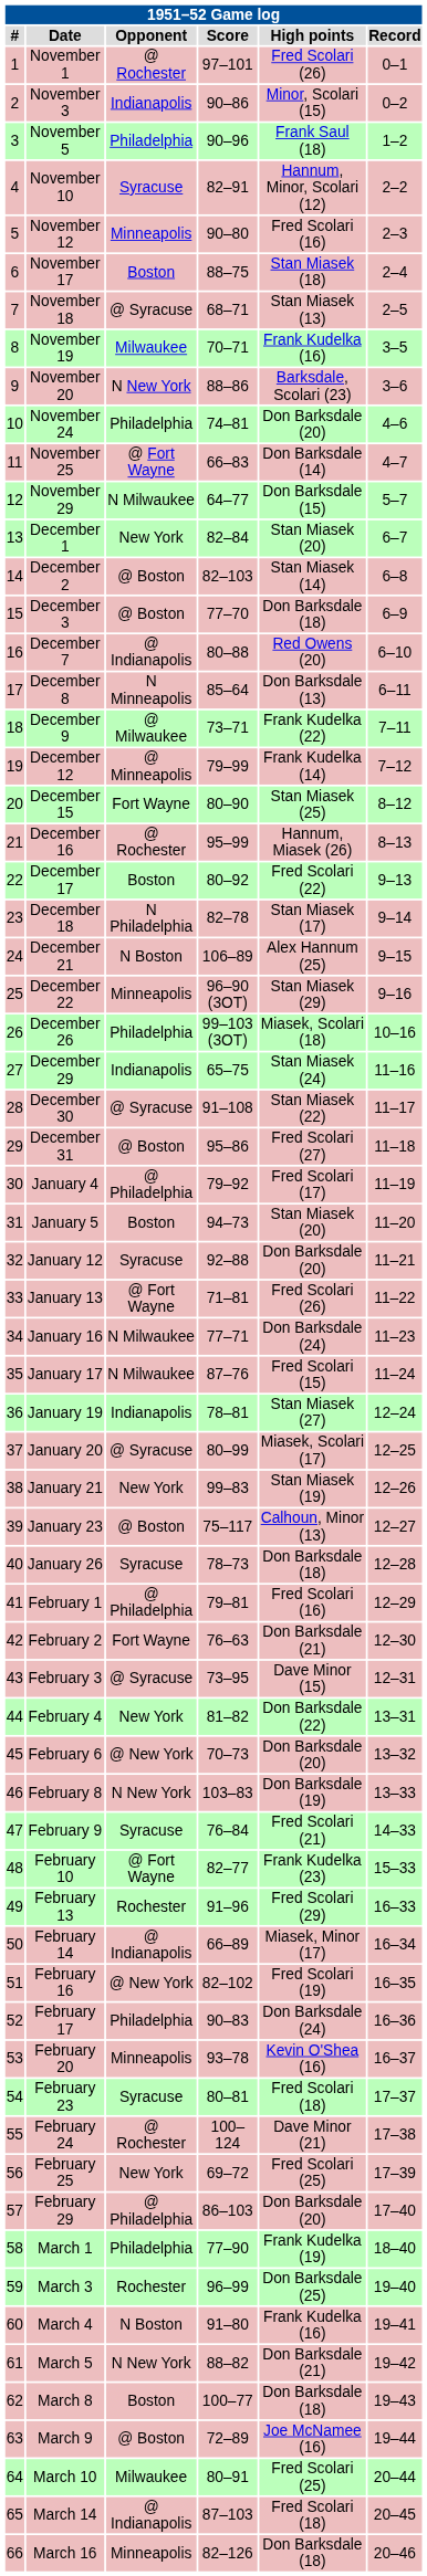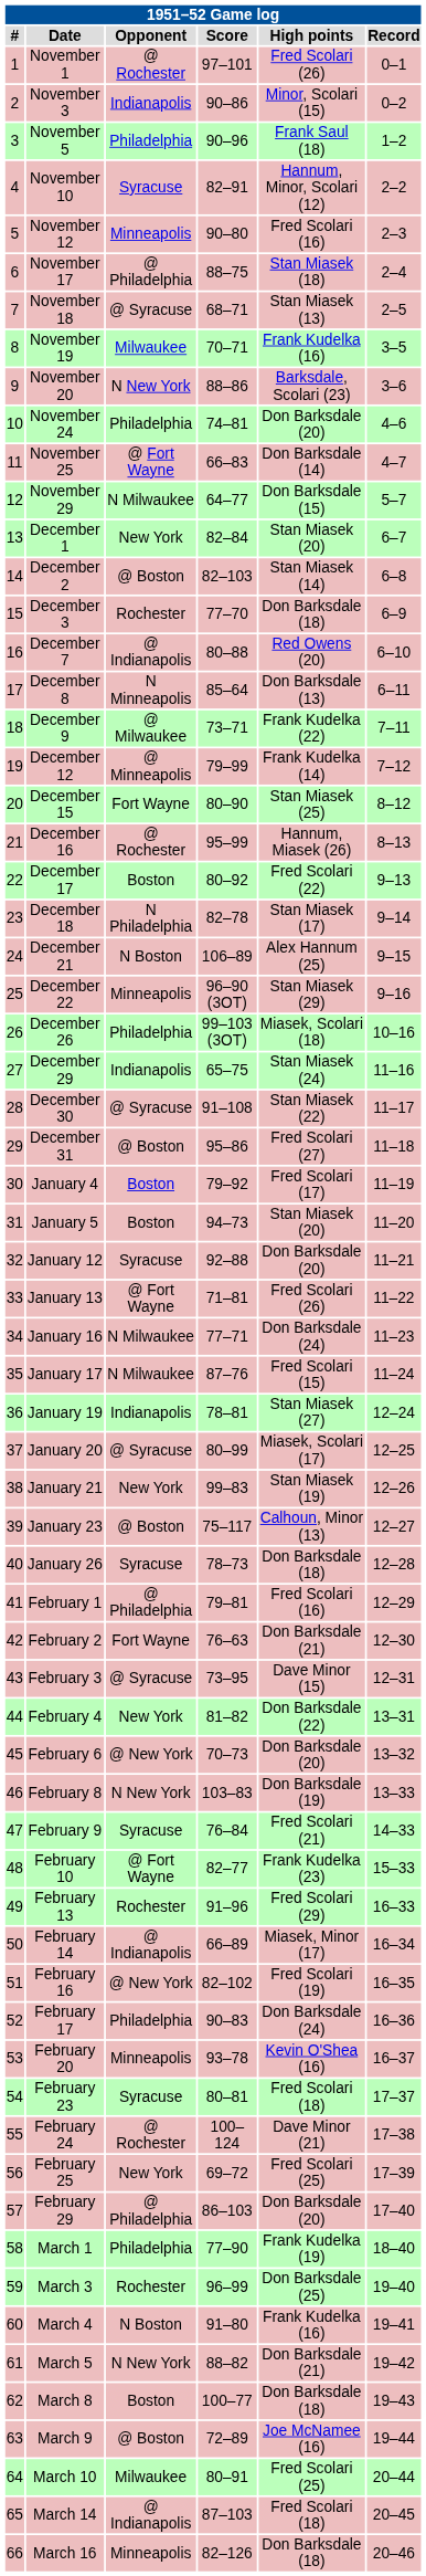 <table class="toccolours collapsible" width=50% style="clear:both; margin:1.5em auto; text-align:center">
 <tr>
 <th colspan=11 style="background:#00519a; color:white;">1951–52 Game log</th>
 </tr>
 <tr align="center" bgcolor="#dddddd">
 <td><strong>#</strong></td>
 <td><strong>Date</strong></td>
 <td><strong>Opponent</strong></td>
 <td><strong>Score</strong></td>
 <td><strong>High points</strong></td>
 <td><strong>Record</strong></td>
 </tr>
 <tr align="center" bgcolor="edbebf">
 <td>1</td>
 <td>November 1</td>
 <td>@ <a href='#'>Rochester</a></td>
 <td>97–101</td>
 <td><a href='#'>Fred Scolari</a> (26)</td>
 <td>0–1</td>
 </tr>
 <tr align="center" bgcolor="edbebf">
 <td>2</td>
 <td>November 3</td>
 <td><a href='#'>Indianapolis</a></td>
 <td>90–86</td>
 <td><a href='#'>Minor</a>, Scolari (15)</td>
 <td>0–2</td>
 </tr>
 <tr align="center" bgcolor="bbffbb">
 <td>3</td>
 <td>November 5</td>
 <td><a href='#'>Philadelphia</a></td>
 <td>90–96</td>
 <td><a href='#'>Frank Saul</a> (18)</td>
 <td>1–2</td>
 </tr>
 <tr align="center" bgcolor="edbebf">
 <td>4</td>
 <td>November 10</td>
 <td><a href='#'>Syracuse</a></td>
 <td>82–91</td>
 <td><a href='#'>Hannum</a>, Minor, Scolari (12)</td>
 <td>2–2</td>
 </tr>
 <tr align="center" bgcolor="edbebf">
 <td>5</td>
 <td>November 12</td>
 <td><a href='#'>Minneapolis</a></td>
 <td>90–80</td>
 <td>Fred Scolari (16)</td>
 <td>2–3</td>
 </tr>
 <tr align="center" bgcolor="edbebf">
 <td>6</td>
 <td>November 17</td>
-<td><a href='#'>Boston</a></td>
+<td>@ Philadelphia</td>
 <td>88–75</td>
 <td><a href='#'>Stan Miasek</a> (18)</td>
 <td>2–4</td>
 </tr>
 <tr align="center" bgcolor="edbebf">
 <td>7</td>
 <td>November 18</td>
 <td>@ Syracuse</td>
 <td>68–71</td>
 <td>Stan Miasek (13)</td>
 <td>2–5</td>
 </tr>
 <tr align="center" bgcolor="bbffbb">
 <td>8</td>
 <td>November 19</td>
 <td><a href='#'>Milwaukee</a></td>
 <td>70–71</td>
 <td><a href='#'>Frank Kudelka</a> (16)</td>
 <td>3–5</td>
 </tr>
 <tr align="center" bgcolor="edbebf">
 <td>9</td>
 <td>November 20</td>
 <td>N <a href='#'>New York</a></td>
 <td>88–86</td>
 <td><a href='#'>Barksdale</a>, Scolari (23)</td>
 <td>3–6</td>
 </tr>
 <tr align="center" bgcolor="bbffbb">
 <td>10</td>
 <td>November 24</td>
 <td>Philadelphia</td>
 <td>74–81</td>
 <td>Don Barksdale (20)</td>
 <td>4–6</td>
 </tr>
 <tr align="center" bgcolor="edbebf">
 <td>11</td>
 <td>November 25</td>
 <td>@ <a href='#'>Fort Wayne</a></td>
 <td>66–83</td>
 <td>Don Barksdale (14)</td>
 <td>4–7</td>
 </tr>
 <tr align="center" bgcolor="bbffbb">
 <td>12</td>
 <td>November 29</td>
 <td>N Milwaukee</td>
 <td>64–77</td>
 <td>Don Barksdale (15)</td>
 <td>5–7</td>
 </tr>
 <tr align="center" bgcolor="bbffbb">
 <td>13</td>
 <td>December 1</td>
 <td>New York</td>
 <td>82–84</td>
 <td>Stan Miasek (20)</td>
 <td>6–7</td>
 </tr>
 <tr align="center" bgcolor="edbebf">
 <td>14</td>
 <td>December 2</td>
 <td>@ Boston</td>
 <td>82–103</td>
 <td>Stan Miasek (14)</td>
 <td>6–8</td>
 </tr>
 <tr align="center" bgcolor="edbebf">
 <td>15</td>
 <td>December 3</td>
-<td>@ Boston</td>
+<td>Rochester</td>
 <td>77–70</td>
 <td>Don Barksdale (18)</td>
 <td>6–9</td>
 </tr>
 <tr align="center" bgcolor="edbebf">
 <td>16</td>
 <td>December 7</td>
 <td>@ Indianapolis</td>
 <td>80–88</td>
 <td><a href='#'>Red Owens</a> (20)</td>
 <td>6–10</td>
 </tr>
 <tr align="center" bgcolor="edbebf">
 <td>17</td>
 <td>December 8</td>
 <td>N Minneapolis</td>
 <td>85–64</td>
 <td>Don Barksdale (13)</td>
 <td>6–11</td>
 </tr>
 <tr align="center" bgcolor="bbffbb">
 <td>18</td>
 <td>December 9</td>
 <td>@ Milwaukee</td>
 <td>73–71</td>
 <td>Frank Kudelka (22)</td>
 <td>7–11</td>
 </tr>
 <tr align="center" bgcolor="edbebf">
 <td>19</td>
 <td>December 12</td>
 <td>@ Minneapolis</td>
 <td>79–99</td>
 <td>Frank Kudelka (14)</td>
 <td>7–12</td>
 </tr>
 <tr align="center" bgcolor="bbffbb">
 <td>20</td>
 <td>December 15</td>
 <td>Fort Wayne</td>
 <td>80–90</td>
 <td>Stan Miasek (25)</td>
 <td>8–12</td>
 </tr>
 <tr align="center" bgcolor="edbebf">
 <td>21</td>
 <td>December 16</td>
 <td>@ Rochester</td>
 <td>95–99</td>
 <td>Hannum, Miasek (26)</td>
 <td>8–13</td>
 </tr>
 <tr align="center" bgcolor="bbffbb">
 <td>22</td>
 <td>December 17</td>
 <td>Boston</td>
 <td>80–92</td>
 <td>Fred Scolari (22)</td>
 <td>9–13</td>
 </tr>
 <tr align="center" bgcolor="edbebf">
 <td>23</td>
 <td>December 18</td>
 <td>N Philadelphia</td>
 <td>82–78</td>
 <td>Stan Miasek (17)</td>
 <td>9–14</td>
 </tr>
 <tr align="center" bgcolor="edbebf">
 <td>24</td>
 <td>December 21</td>
 <td>N Boston</td>
 <td>106–89</td>
 <td>Alex Hannum (25)</td>
 <td>9–15</td>
 </tr>
 <tr align="center" bgcolor="edbebf">
 <td>25</td>
 <td>December 22</td>
 <td>Minneapolis</td>
 <td>96–90 (3OT)</td>
 <td>Stan Miasek (29)</td>
 <td>9–16</td>
 </tr>
 <tr align="center" bgcolor="bbffbb">
 <td>26</td>
 <td>December 26</td>
 <td>Philadelphia</td>
 <td>99–103 (3OT)</td>
 <td>Miasek, Scolari (18)</td>
 <td>10–16</td>
 </tr>
 <tr align="center" bgcolor="bbffbb">
 <td>27</td>
 <td>December 29</td>
 <td>Indianapolis</td>
 <td>65–75</td>
 <td>Stan Miasek (24)</td>
 <td>11–16</td>
 </tr>
 <tr align="center" bgcolor="edbebf">
 <td>28</td>
 <td>December 30</td>
 <td>@ Syracuse</td>
 <td>91–108</td>
 <td>Stan Miasek (22)</td>
 <td>11–17</td>
 </tr>
 <tr align="center" bgcolor="edbebf">
 <td>29</td>
 <td>December 31</td>
 <td>@ Boston</td>
 <td>95–86</td>
 <td>Fred Scolari (27)</td>
 <td>11–18</td>
 </tr>
 <tr align="center" bgcolor="edbebf">
 <td>30</td>
 <td>January 4</td>
-<td>@ Philadelphia</td>
+<td><a href='#'>Boston</a></td>
 <td>79–92</td>
 <td>Fred Scolari (17)</td>
 <td>11–19</td>
 </tr>
 <tr align="center" bgcolor="edbebf">
 <td>31</td>
 <td>January 5</td>
 <td>Boston</td>
 <td>94–73</td>
 <td>Stan Miasek (20)</td>
 <td>11–20</td>
 </tr>
 <tr align="center" bgcolor="edbebf">
 <td>32</td>
 <td>January 12</td>
 <td>Syracuse</td>
 <td>92–88</td>
 <td>Don Barksdale (20)</td>
 <td>11–21</td>
 </tr>
 <tr align="center" bgcolor="edbebf">
 <td>33</td>
 <td>January 13</td>
 <td>@ Fort Wayne</td>
 <td>71–81</td>
 <td>Fred Scolari (26)</td>
 <td>11–22</td>
 </tr>
 <tr align="center" bgcolor="edbebf">
 <td>34</td>
 <td>January 16</td>
 <td>N Milwaukee</td>
 <td>77–71</td>
 <td>Don Barksdale (24)</td>
 <td>11–23</td>
 </tr>
 <tr align="center" bgcolor="edbebf">
 <td>35</td>
 <td>January 17</td>
 <td>N Milwaukee</td>
 <td>87–76</td>
 <td>Fred Scolari (15)</td>
 <td>11–24</td>
 </tr>
 <tr align="center" bgcolor="bbffbb">
 <td>36</td>
 <td>January 19</td>
 <td>Indianapolis</td>
 <td>78–81</td>
 <td>Stan Miasek (27)</td>
 <td>12–24</td>
 </tr>
 <tr align="center" bgcolor="edbebf">
 <td>37</td>
 <td>January 20</td>
 <td>@ Syracuse</td>
 <td>80–99</td>
 <td>Miasek, Scolari (17)</td>
 <td>12–25</td>
 </tr>
 <tr align="center" bgcolor="edbebf">
 <td>38</td>
 <td>January 21</td>
 <td>New York</td>
 <td>99–83</td>
 <td>Stan Miasek (19)</td>
 <td>12–26</td>
 </tr>
 <tr align="center" bgcolor="edbebf">
 <td>39</td>
 <td>January 23</td>
 <td>@ Boston</td>
 <td>75–117</td>
 <td><a href='#'>Calhoun</a>, Minor (13)</td>
 <td>12–27</td>
 </tr>
 <tr align="center" bgcolor="edbebf">
 <td>40</td>
 <td>January 26</td>
 <td>Syracuse</td>
 <td>78–73</td>
 <td>Don Barksdale (18)</td>
 <td>12–28</td>
 </tr>
 <tr align="center" bgcolor="edbebf">
 <td>41</td>
 <td>February 1</td>
 <td>@ Philadelphia</td>
 <td>79–81</td>
 <td>Fred Scolari (16)</td>
 <td>12–29</td>
 </tr>
 <tr align="center" bgcolor="edbebf">
 <td>42</td>
 <td>February 2</td>
 <td>Fort Wayne</td>
 <td>76–63</td>
 <td>Don Barksdale (21)</td>
 <td>12–30</td>
 </tr>
 <tr align="center" bgcolor="edbebf">
 <td>43</td>
 <td>February 3</td>
 <td>@ Syracuse</td>
 <td>73–95</td>
 <td>Dave Minor (15)</td>
 <td>12–31</td>
 </tr>
 <tr align="center" bgcolor="bbffbb">
 <td>44</td>
 <td>February 4</td>
 <td>New York</td>
 <td>81–82</td>
 <td>Don Barksdale (22)</td>
 <td>13–31</td>
 </tr>
 <tr align="center" bgcolor="edbebf">
 <td>45</td>
 <td>February 6</td>
 <td>@ New York</td>
 <td>70–73</td>
 <td>Don Barksdale (20)</td>
 <td>13–32</td>
 </tr>
 <tr align="center" bgcolor="edbebf">
 <td>46</td>
 <td>February 8</td>
 <td>N New York</td>
 <td>103–83</td>
 <td>Don Barksdale (19)</td>
 <td>13–33</td>
 </tr>
 <tr align="center" bgcolor="bbffbb">
 <td>47</td>
 <td>February 9</td>
 <td>Syracuse</td>
 <td>76–84</td>
 <td>Fred Scolari (21)</td>
 <td>14–33</td>
 </tr>
 <tr align="center" bgcolor="bbffbb">
 <td>48</td>
 <td>February 10</td>
 <td>@ Fort Wayne</td>
 <td>82–77</td>
 <td>Frank Kudelka (23)</td>
 <td>15–33</td>
 </tr>
 <tr align="center" bgcolor="bbffbb">
 <td>49</td>
 <td>February 13</td>
 <td>Rochester</td>
 <td>91–96</td>
 <td>Fred Scolari (29)</td>
 <td>16–33</td>
 </tr>
 <tr align="center" bgcolor="edbebf">
 <td>50</td>
 <td>February 14</td>
 <td>@ Indianapolis</td>
 <td>66–89</td>
 <td>Miasek, Minor (17)</td>
 <td>16–34</td>
 </tr>
 <tr align="center" bgcolor="edbebf">
 <td>51</td>
 <td>February 16</td>
 <td>@ New York</td>
 <td>82–102</td>
 <td>Fred Scolari (19)</td>
 <td>16–35</td>
 </tr>
 <tr align="center" bgcolor="edbebf">
 <td>52</td>
 <td>February 17</td>
 <td>Philadelphia</td>
 <td>90–83</td>
 <td>Don Barksdale (24)</td>
 <td>16–36</td>
 </tr>
 <tr align="center" bgcolor="edbebf">
 <td>53</td>
 <td>February 20</td>
 <td>Minneapolis</td>
 <td>93–78</td>
 <td><a href='#'>Kevin O'Shea</a> (16)</td>
 <td>16–37</td>
 </tr>
 <tr align="center" bgcolor="bbffbb">
 <td>54</td>
 <td>February 23</td>
 <td>Syracuse</td>
 <td>80–81</td>
 <td>Fred Scolari (18)</td>
 <td>17–37</td>
 </tr>
 <tr align="center" bgcolor="edbebf">
 <td>55</td>
 <td>February 24</td>
 <td>@ Rochester</td>
 <td>100–124</td>
 <td>Dave Minor (21)</td>
 <td>17–38</td>
 </tr>
 <tr align="center" bgcolor="edbebf">
 <td>56</td>
 <td>February 25</td>
 <td>New York</td>
 <td>69–72</td>
 <td>Fred Scolari (25)</td>
 <td>17–39</td>
 </tr>
 <tr align="center" bgcolor="edbebf">
 <td>57</td>
 <td>February 29</td>
 <td>@ Philadelphia</td>
 <td>86–103</td>
 <td>Don Barksdale (20)</td>
 <td>17–40</td>
 </tr>
 <tr align="center" bgcolor="bbffbb">
 <td>58</td>
 <td>March 1</td>
 <td>Philadelphia</td>
 <td>77–90</td>
 <td>Frank Kudelka (19)</td>
 <td>18–40</td>
 </tr>
 <tr align="center" bgcolor="bbffbb">
 <td>59</td>
 <td>March 3</td>
 <td>Rochester</td>
 <td>96–99</td>
 <td>Don Barksdale (25)</td>
 <td>19–40</td>
 </tr>
 <tr align="center" bgcolor="edbebf">
 <td>60</td>
 <td>March 4</td>
 <td>N Boston</td>
 <td>91–80</td>
 <td>Frank Kudelka (16)</td>
 <td>19–41</td>
 </tr>
 <tr align="center" bgcolor="edbebf">
 <td>61</td>
 <td>March 5</td>
 <td>N New York</td>
 <td>88–82</td>
 <td>Don Barksdale (21)</td>
 <td>19–42</td>
 </tr>
 <tr align="center" bgcolor="edbebf">
 <td>62</td>
 <td>March 8</td>
 <td>Boston</td>
 <td>100–77</td>
 <td>Don Barksdale (18)</td>
 <td>19–43</td>
 </tr>
 <tr align="center" bgcolor="edbebf">
 <td>63</td>
 <td>March 9</td>
 <td>@ Boston</td>
 <td>72–89</td>
 <td><a href='#'>Joe McNamee</a> (16)</td>
 <td>19–44</td>
 </tr>
 <tr align="center" bgcolor="bbffbb">
 <td>64</td>
 <td>March 10</td>
 <td>Milwaukee</td>
 <td>80–91</td>
 <td>Fred Scolari (25)</td>
 <td>20–44</td>
 </tr>
 <tr align="center" bgcolor="edbebf">
 <td>65</td>
 <td>March 14</td>
 <td>@ Indianapolis</td>
 <td>87–103</td>
 <td>Fred Scolari (18)</td>
 <td>20–45</td>
 </tr>
 <tr align="center" bgcolor="edbebf">
 <td>66</td>
 <td>March 16</td>
 <td>Minneapolis</td>
 <td>82–126</td>
 <td>Don Barksdale (18)</td>
 <td>20–46</td>
 </tr>
 </table>
